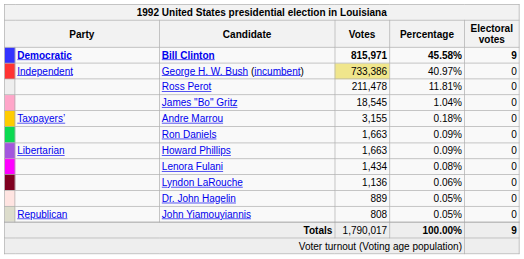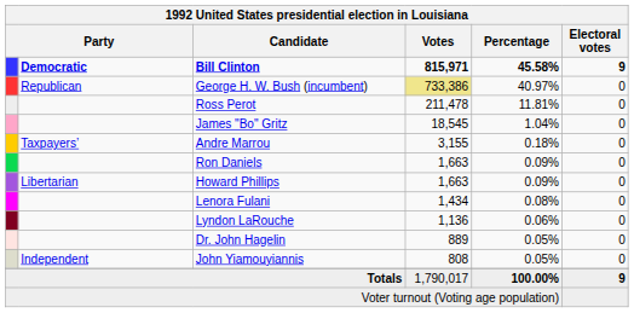 <table class="wikitable" style="font-size: 95%;">
 <tr>
 <th colspan="6">1992 United States presidential election in Louisiana</th>
 </tr>
 <tr>
 <th colspan="2" style="width: 15em">Party</th>
 <th style="width: 17em">Candidate</th>
 <th style="width: 5em">Votes</th>
 <th style="width: 7em">Percentage</th>
 <th style="width: 5em">Electoral votes</th>
 </tr>
 <tr>
 <th style="background-color:#3333FF; width: 3px"></th>
 <td style="width: 130px"><strong><a href='#'>Democratic</a></strong></td>
 <td><strong><a href='#'>Bill Clinton</a></strong></td>
 <td align="right"><strong>815,971</strong></td>
 <td align="right"><strong>45.58%</strong></td>
 <td align="right"><strong>9</strong></td>
 </tr>
 <tr>
 <th style="background-color:#FF3333; width: 3px"></th>
-<td style="width: 130px"><a href='#'>Independent</a></td>
+<td style="width: 130px"><a href='#'>Republican</a></td>
 <td><a href='#'>George H. W. Bush</a> (<a href='#'>incumbent</a>)</td>
 <td align="right" style="background: khaki;">733,386</td>
 <td align="right">40.97%</td>
 <td align="right">0</td>
 </tr>
 <tr>
 <th style="background-color:#EEEEEE; width: 3px"></th>
 <td style="width: 130px"></td>
 <td><a href='#'>Ross Perot</a></td>
 <td align="right">211,478</td>
 <td align="right">11.81%</td>
 <td align="right">0</td>
 </tr>
 <tr>
 <th style="background-color:#FFA6C9; width: 3px"></th>
 <td style="width: 130px"></td>
 <td><a href='#'>James "Bo" Gritz</a></td>
 <td align="right">18,545</td>
 <td align="right">1.04%</td>
 <td align="right">0</td>
 </tr>
 <tr>
 <th style="background-color:#FFCC00; width: 3px"></th>
 <td style="width: 130px"><a href='#'>Taxpayers’</a></td>
 <td><a href='#'>Andre Marrou</a></td>
 <td align="right">3,155</td>
 <td align="right">0.18%</td>
 <td align="right">0</td>
 </tr>
 <tr>
 <th style="background-color:#0bda51; width: 3px"></th>
 <td style="width: 130px"></td>
 <td><a href='#'>Ron Daniels</a></td>
 <td align="right">1,663</td>
 <td align="right">0.09%</td>
 <td align="right">0</td>
 </tr>
 <tr>
 <th style="background-color:#A356DE; width: 3px"></th>
 <td style="width: 130px"><a href='#'>Libertarian</a></td>
 <td><a href='#'>Howard Phillips</a></td>
 <td align="right">1,663</td>
 <td align="right">0.09%</td>
 <td align="right">0</td>
 </tr>
 <tr>
 <th style="background-color:#FF00FF; width: 3px"></th>
 <td style="width: 130px"></td>
 <td><a href='#'>Lenora Fulani</a></td>
 <td align="right">1,434</td>
 <td align="right">0.08%</td>
 <td align="right">0</td>
 </tr>
 <tr>
 <th style="background: #800020; width:3px;"></th>
 <td style="width: 130px"></td>
 <td><a href='#'>Lyndon LaRouche</a></td>
 <td style="text-align:right;">1,136</td>
 <td style="text-align:right;">0.06%</td>
 <td style="text-align:right;">0</td>
 </tr>
 <tr>
 <th style="background-color:#ffe4e1; width: 3px"></th>
 <td style="width: 130px"></td>
 <td><a href='#'>Dr. John Hagelin</a></td>
 <td align="right">889</td>
 <td align="right">0.05%</td>
 <td align="right">0</td>
 </tr>
 <tr>
 <th style="background-color:#DDDDCC; width: 3px"></th>
-<td style="width: 130px"><a href='#'>Republican</a></td>
+<td style="width: 130px"><a href='#'>Independent</a></td>
 <td><a href='#'>John Yiamouyiannis</a></td>
 <td align="right">808</td>
 <td align="right">0.05%</td>
 <td align="right">0</td>
 </tr>
 <tr>
 </tr>
 <tr bgcolor="#EEEEEE">
 <td colspan="3" align="right"><strong>Totals</strong></td>
 <td align="right">1,790,017</td>
 <td align="right"><strong>100.00%</strong></td>
 <td align="right"><strong>9</strong></td>
 </tr>
 <tr bgcolor="#EEEEEE">
 <td colspan="5" align="right">Voter turnout (Voting age population)</td>
 <td colspan="1" align="right"></td>
 </tr>
 </table>
